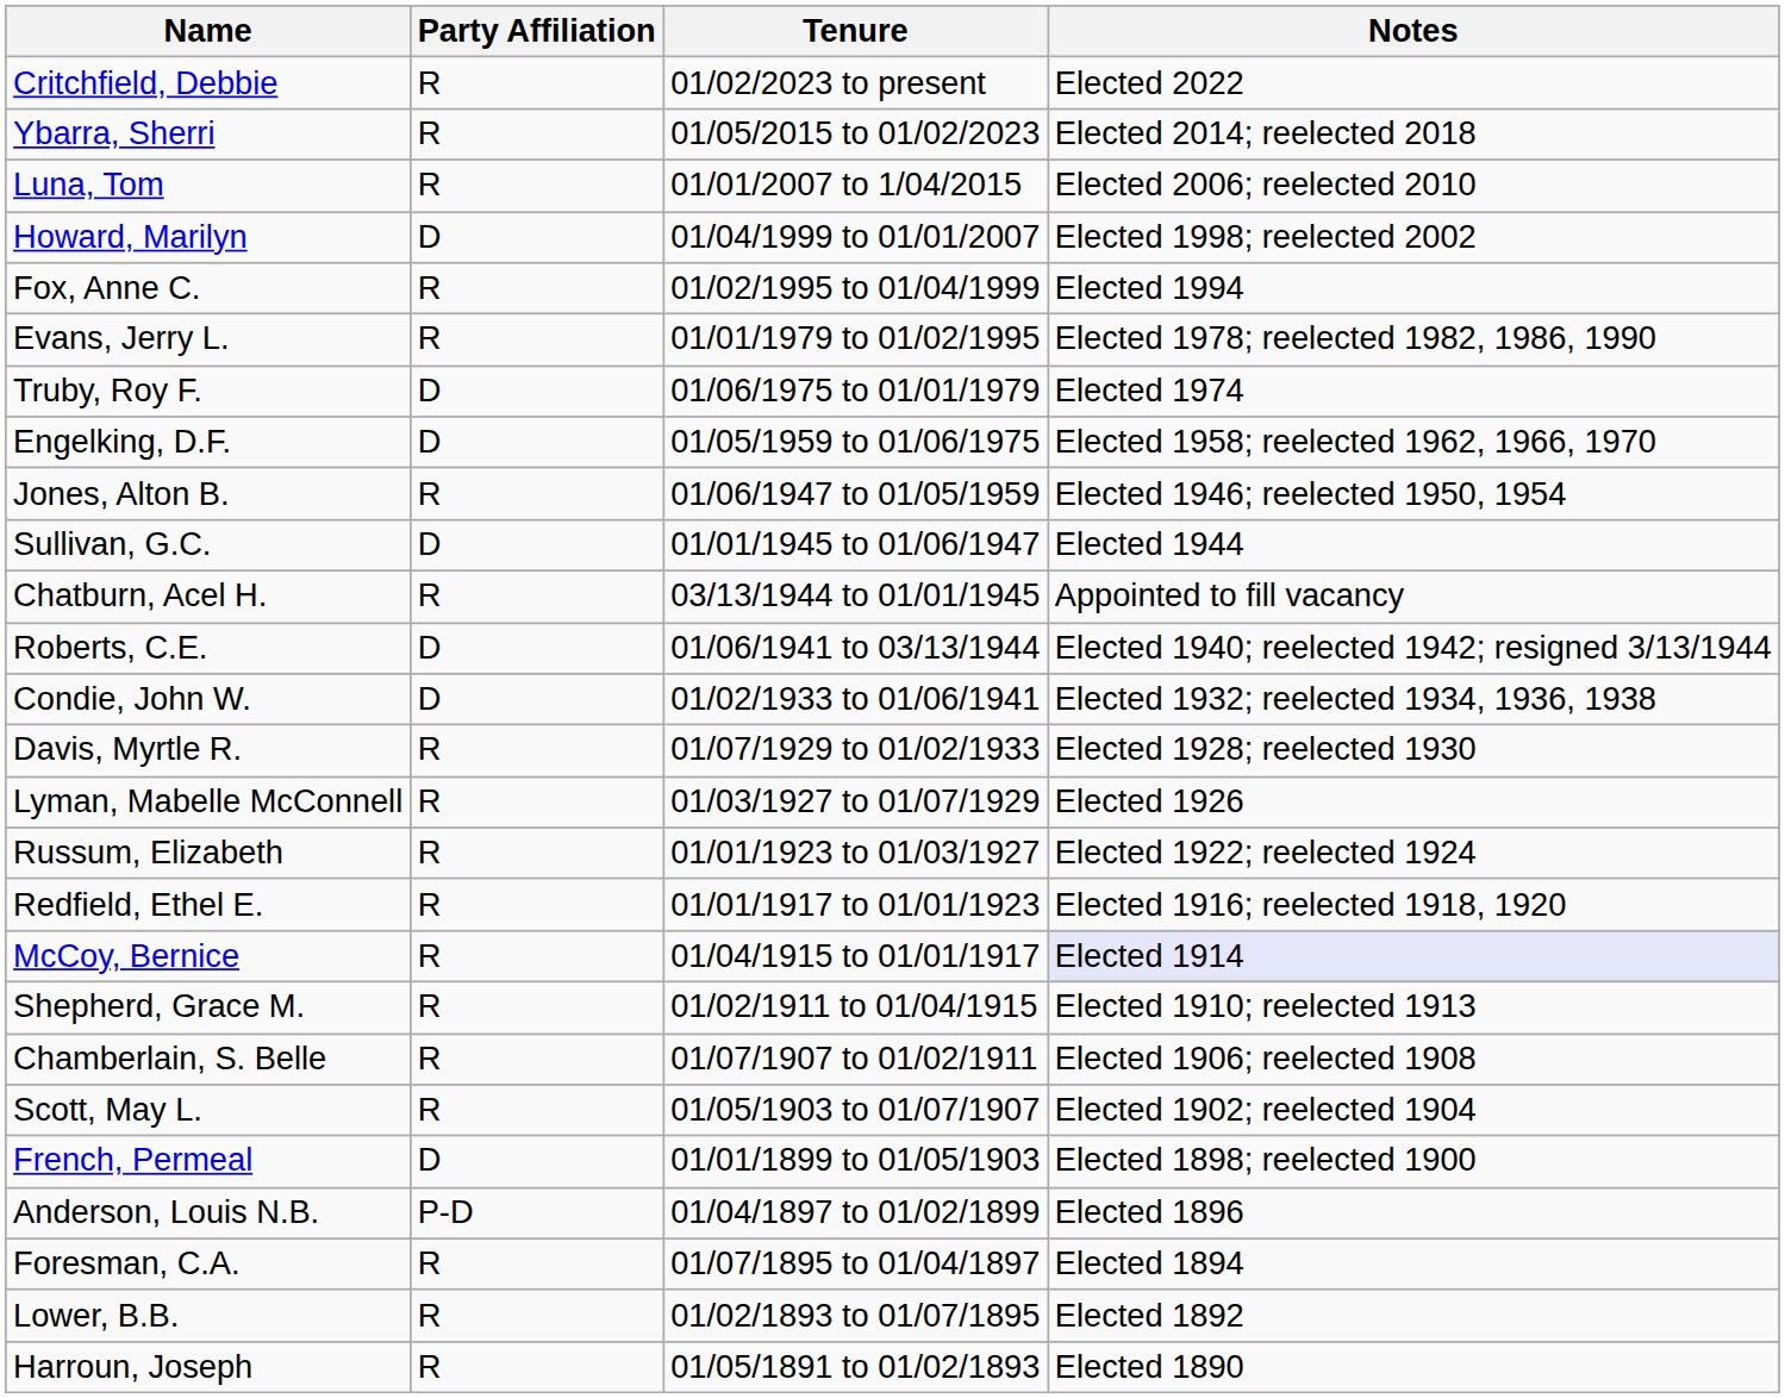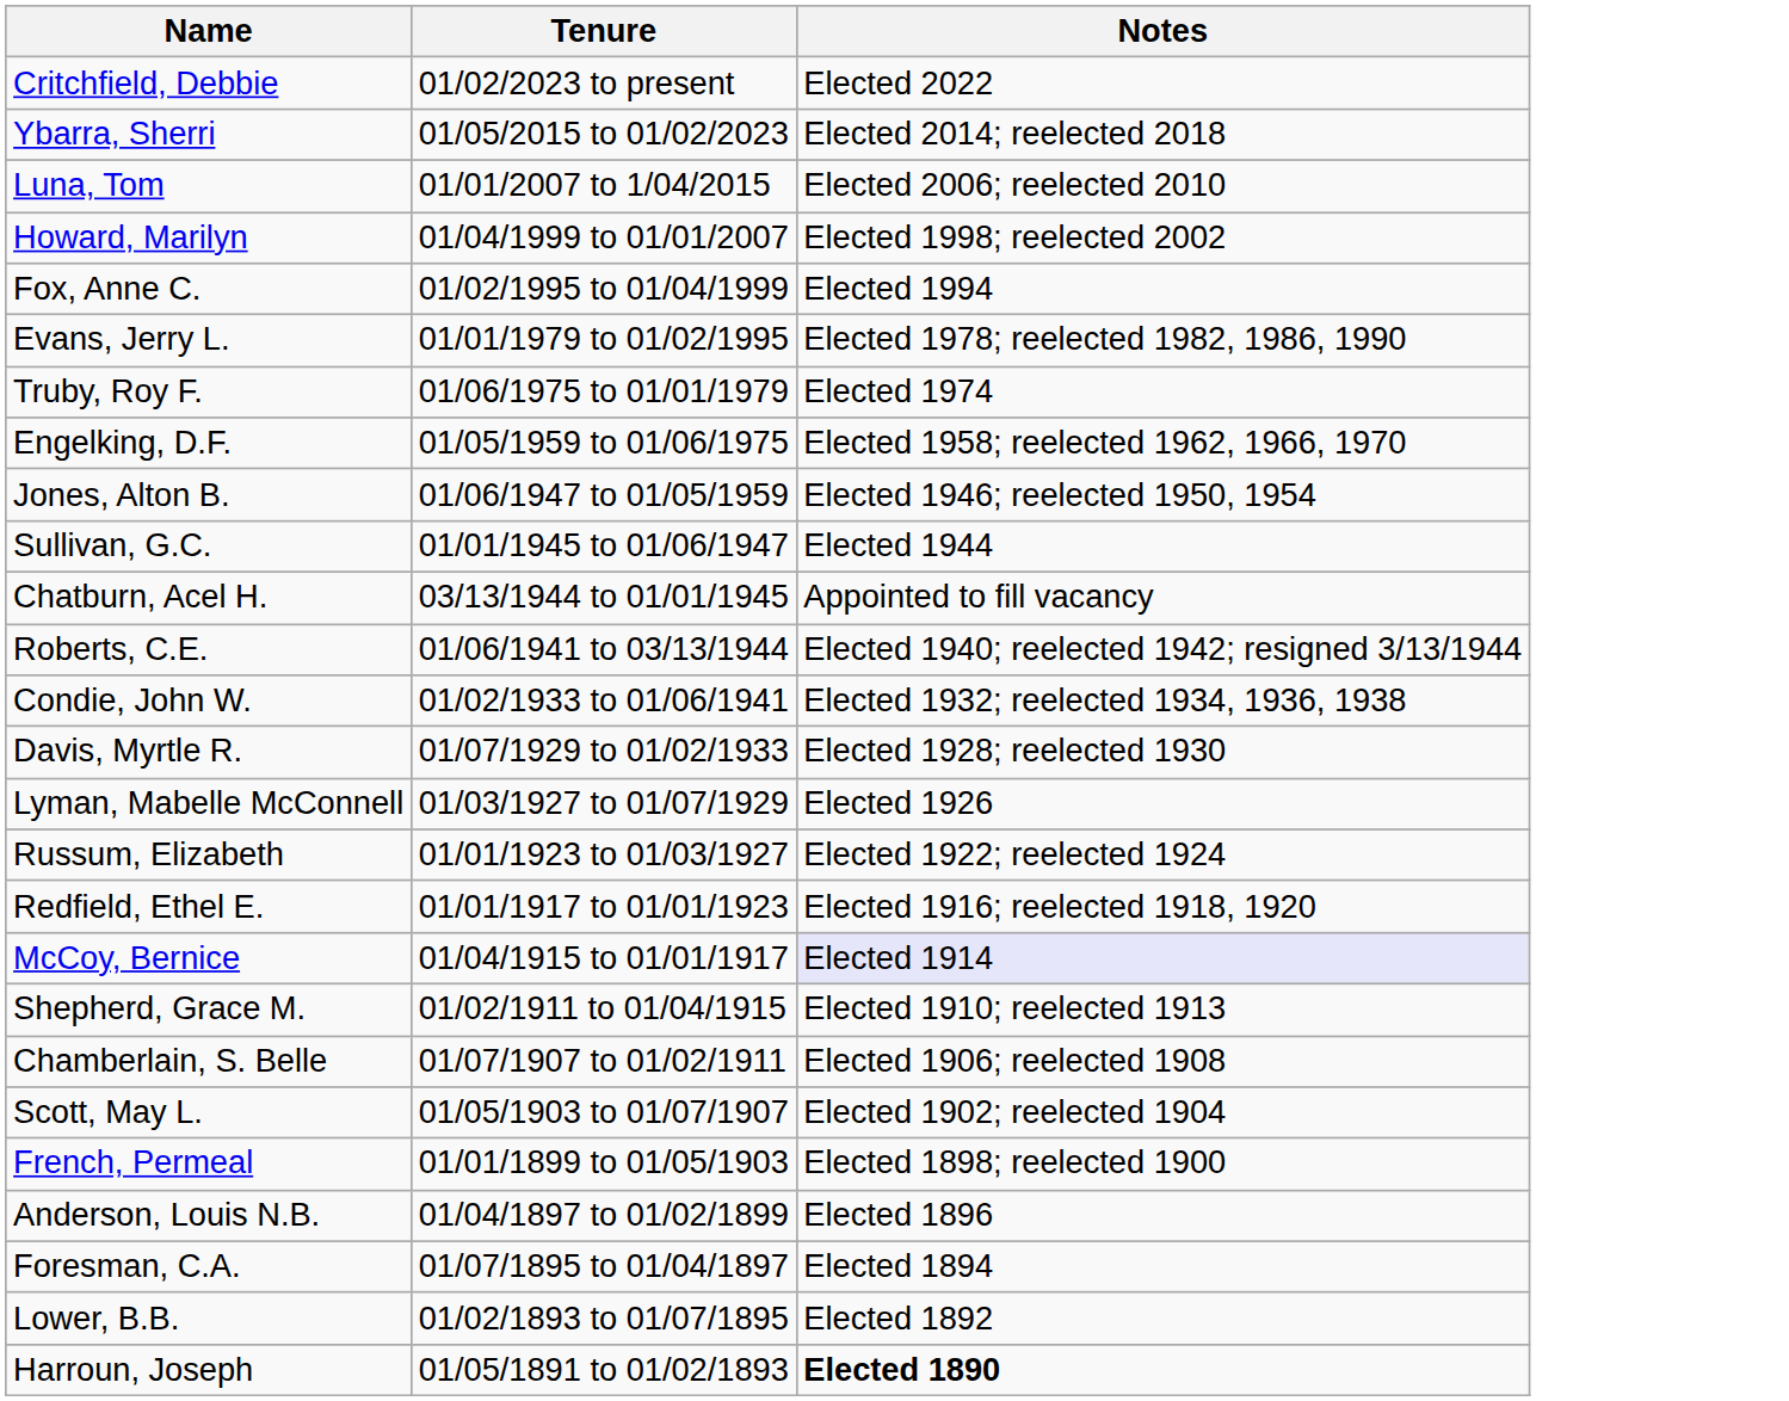 <table class="wikitable">
 <tr>
 <th>Name</th>
-<th>Party Affiliation</th>
 <th>Tenure</th>
 <th>Notes</th>
 </tr>
 <tr>
 <td><a href='#'>Critchfield, Debbie</a></td>
-<td>R</td>
 <td>01/02/2023 to present</td>
 <td>Elected 2022</td>
 </tr>
 <tr>
 <td><a href='#'>Ybarra, Sherri</a></td>
-<td>R</td>
 <td>01/05/2015 to 01/02/2023</td>
 <td>Elected 2014; reelected 2018</td>
 </tr>
 <tr>
 <td><a href='#'>Luna, Tom</a></td>
-<td>R</td>
 <td>01/01/2007 to 1/04/2015</td>
 <td>Elected 2006; reelected 2010</td>
 </tr>
 <tr>
 <td><a href='#'>Howard, Marilyn</a></td>
-<td>D</td>
 <td>01/04/1999 to 01/01/2007</td>
 <td>Elected 1998; reelected 2002</td>
 </tr>
 <tr>
 <td>Fox, Anne C.</td>
-<td>R</td>
 <td>01/02/1995 to 01/04/1999</td>
 <td>Elected 1994</td>
 </tr>
 <tr>
 <td>Evans, Jerry L.</td>
-<td>R</td>
 <td>01/01/1979 to 01/02/1995</td>
 <td>Elected 1978; reelected 1982, 1986, 1990</td>
 </tr>
 <tr>
 <td>Truby, Roy F.</td>
-<td>D</td>
 <td>01/06/1975 to 01/01/1979</td>
 <td>Elected 1974</td>
 </tr>
 <tr>
 <td>Engelking, D.F.</td>
-<td>D</td>
 <td>01/05/1959 to 01/06/1975</td>
 <td>Elected 1958; reelected 1962, 1966, 1970</td>
 </tr>
 <tr>
 <td>Jones, Alton B.</td>
-<td>R</td>
 <td>01/06/1947 to 01/05/1959</td>
 <td>Elected 1946; reelected 1950, 1954</td>
 </tr>
 <tr>
 <td>Sullivan, G.C.</td>
-<td>D</td>
 <td>01/01/1945 to 01/06/1947</td>
 <td>Elected 1944</td>
 </tr>
 <tr>
 <td>Chatburn, Acel H.</td>
-<td>R</td>
 <td>03/13/1944 to 01/01/1945</td>
 <td>Appointed to fill vacancy</td>
 </tr>
 <tr>
 <td>Roberts, C.E.</td>
-<td>D</td>
 <td>01/06/1941 to 03/13/1944</td>
 <td>Elected 1940; reelected 1942; resigned 3/13/1944</td>
 </tr>
 <tr>
 <td>Condie, John W.</td>
-<td>D</td>
 <td>01/02/1933 to 01/06/1941</td>
 <td>Elected 1932; reelected 1934, 1936, 1938</td>
 </tr>
 <tr>
 <td>Davis, Myrtle R.</td>
-<td>R</td>
 <td>01/07/1929 to 01/02/1933</td>
 <td>Elected 1928; reelected 1930</td>
 </tr>
 <tr>
 <td>Lyman, Mabelle McConnell</td>
-<td>R</td>
 <td>01/03/1927 to 01/07/1929</td>
 <td>Elected 1926</td>
 </tr>
 <tr>
 <td>Russum, Elizabeth</td>
-<td>R</td>
 <td>01/01/1923 to 01/03/1927</td>
 <td>Elected 1922; reelected 1924</td>
 </tr>
 <tr>
 <td>Redfield, Ethel E.</td>
-<td>R</td>
 <td>01/01/1917 to 01/01/1923</td>
 <td>Elected 1916; reelected 1918, 1920</td>
 </tr>
 <tr>
 <td><a href='#'>McCoy, Bernice</a></td>
-<td>R</td>
 <td>01/04/1915 to 01/01/1917</td>
 <td style="background: lavender;">Elected 1914</td>
 </tr>
 <tr>
 <td>Shepherd, Grace M.</td>
-<td>R</td>
 <td>01/02/1911 to 01/04/1915</td>
 <td>Elected 1910; reelected 1913</td>
 </tr>
 <tr>
 <td>Chamberlain, S. Belle</td>
-<td>R</td>
 <td>01/07/1907 to 01/02/1911</td>
 <td>Elected 1906; reelected 1908</td>
 </tr>
 <tr>
 <td>Scott, May L.</td>
-<td>R</td>
 <td>01/05/1903 to 01/07/1907</td>
 <td>Elected 1902; reelected 1904</td>
 </tr>
 <tr>
 <td><a href='#'>French, Permeal</a></td>
-<td>D</td>
 <td>01/01/1899 to 01/05/1903</td>
 <td>Elected 1898; reelected 1900</td>
 </tr>
 <tr>
 <td>Anderson, Louis N.B.</td>
-<td>P-D</td>
 <td>01/04/1897 to 01/02/1899</td>
 <td>Elected 1896</td>
 </tr>
 <tr>
 <td>Foresman, C.A.</td>
-<td>R</td>
 <td>01/07/1895 to 01/04/1897</td>
 <td>Elected 1894</td>
 </tr>
 <tr>
 <td>Lower, B.B.</td>
-<td>R</td>
 <td>01/02/1893 to 01/07/1895</td>
 <td>Elected 1892</td>
 </tr>
 <tr>
 <td>Harroun, Joseph</td>
-<td>R</td>
 <td>01/05/1891 to 01/02/1893</td>
-<td>Elected 1890</td>
+<td><strong>Elected 1890</strong></td>
 </tr>
 </table>
